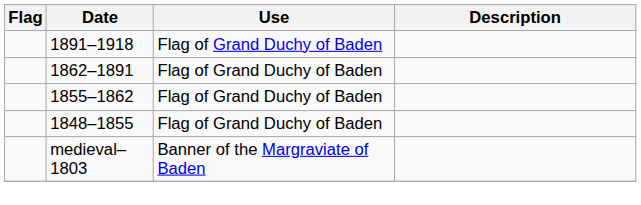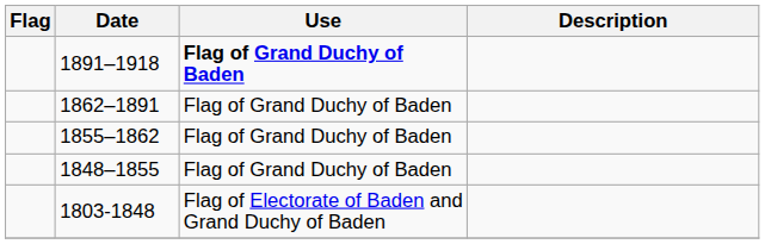 <table class="wikitable">
 <tr>
 <th>Flag</th>
 <th style="width:100px">Date</th>
 <th style="width:250px">Use</th>
 <th style="width:250px">Description</th>
 </tr>
 <tr>
 <td></td>
 <td>1891–1918</td>
-<td>Flag of <a href='#'>Grand Duchy of Baden</a></td>
+<td><strong>Flag of <a href='#'>Grand Duchy of Baden</a></strong></td>
 <td></td>
 </tr>
 <tr>
 <td></td>
 <td>1862–1891</td>
 <td>Flag of Grand Duchy of Baden</td>
 <td></td>
 </tr>
 <tr>
 <td></td>
 <td>1855–1862</td>
 <td>Flag of Grand Duchy of Baden</td>
 <td></td>
 </tr>
 <tr>
 <td></td>
 <td>1848–1855</td>
 <td>Flag of Grand Duchy of Baden</td>
 <td></td>
 </tr>
 <tr>
 <td></td>
-<td>medieval–1803</td>
-<td>Banner of the <a href='#'>Margraviate of Baden</a></td>
+<td>1803-1848</td>
+<td>Flag of <a href='#'>Electorate of Baden</a> and Grand Duchy of Baden</td>
 <td></td>
 </tr>
 <tr>
 </tr>
 </table>
